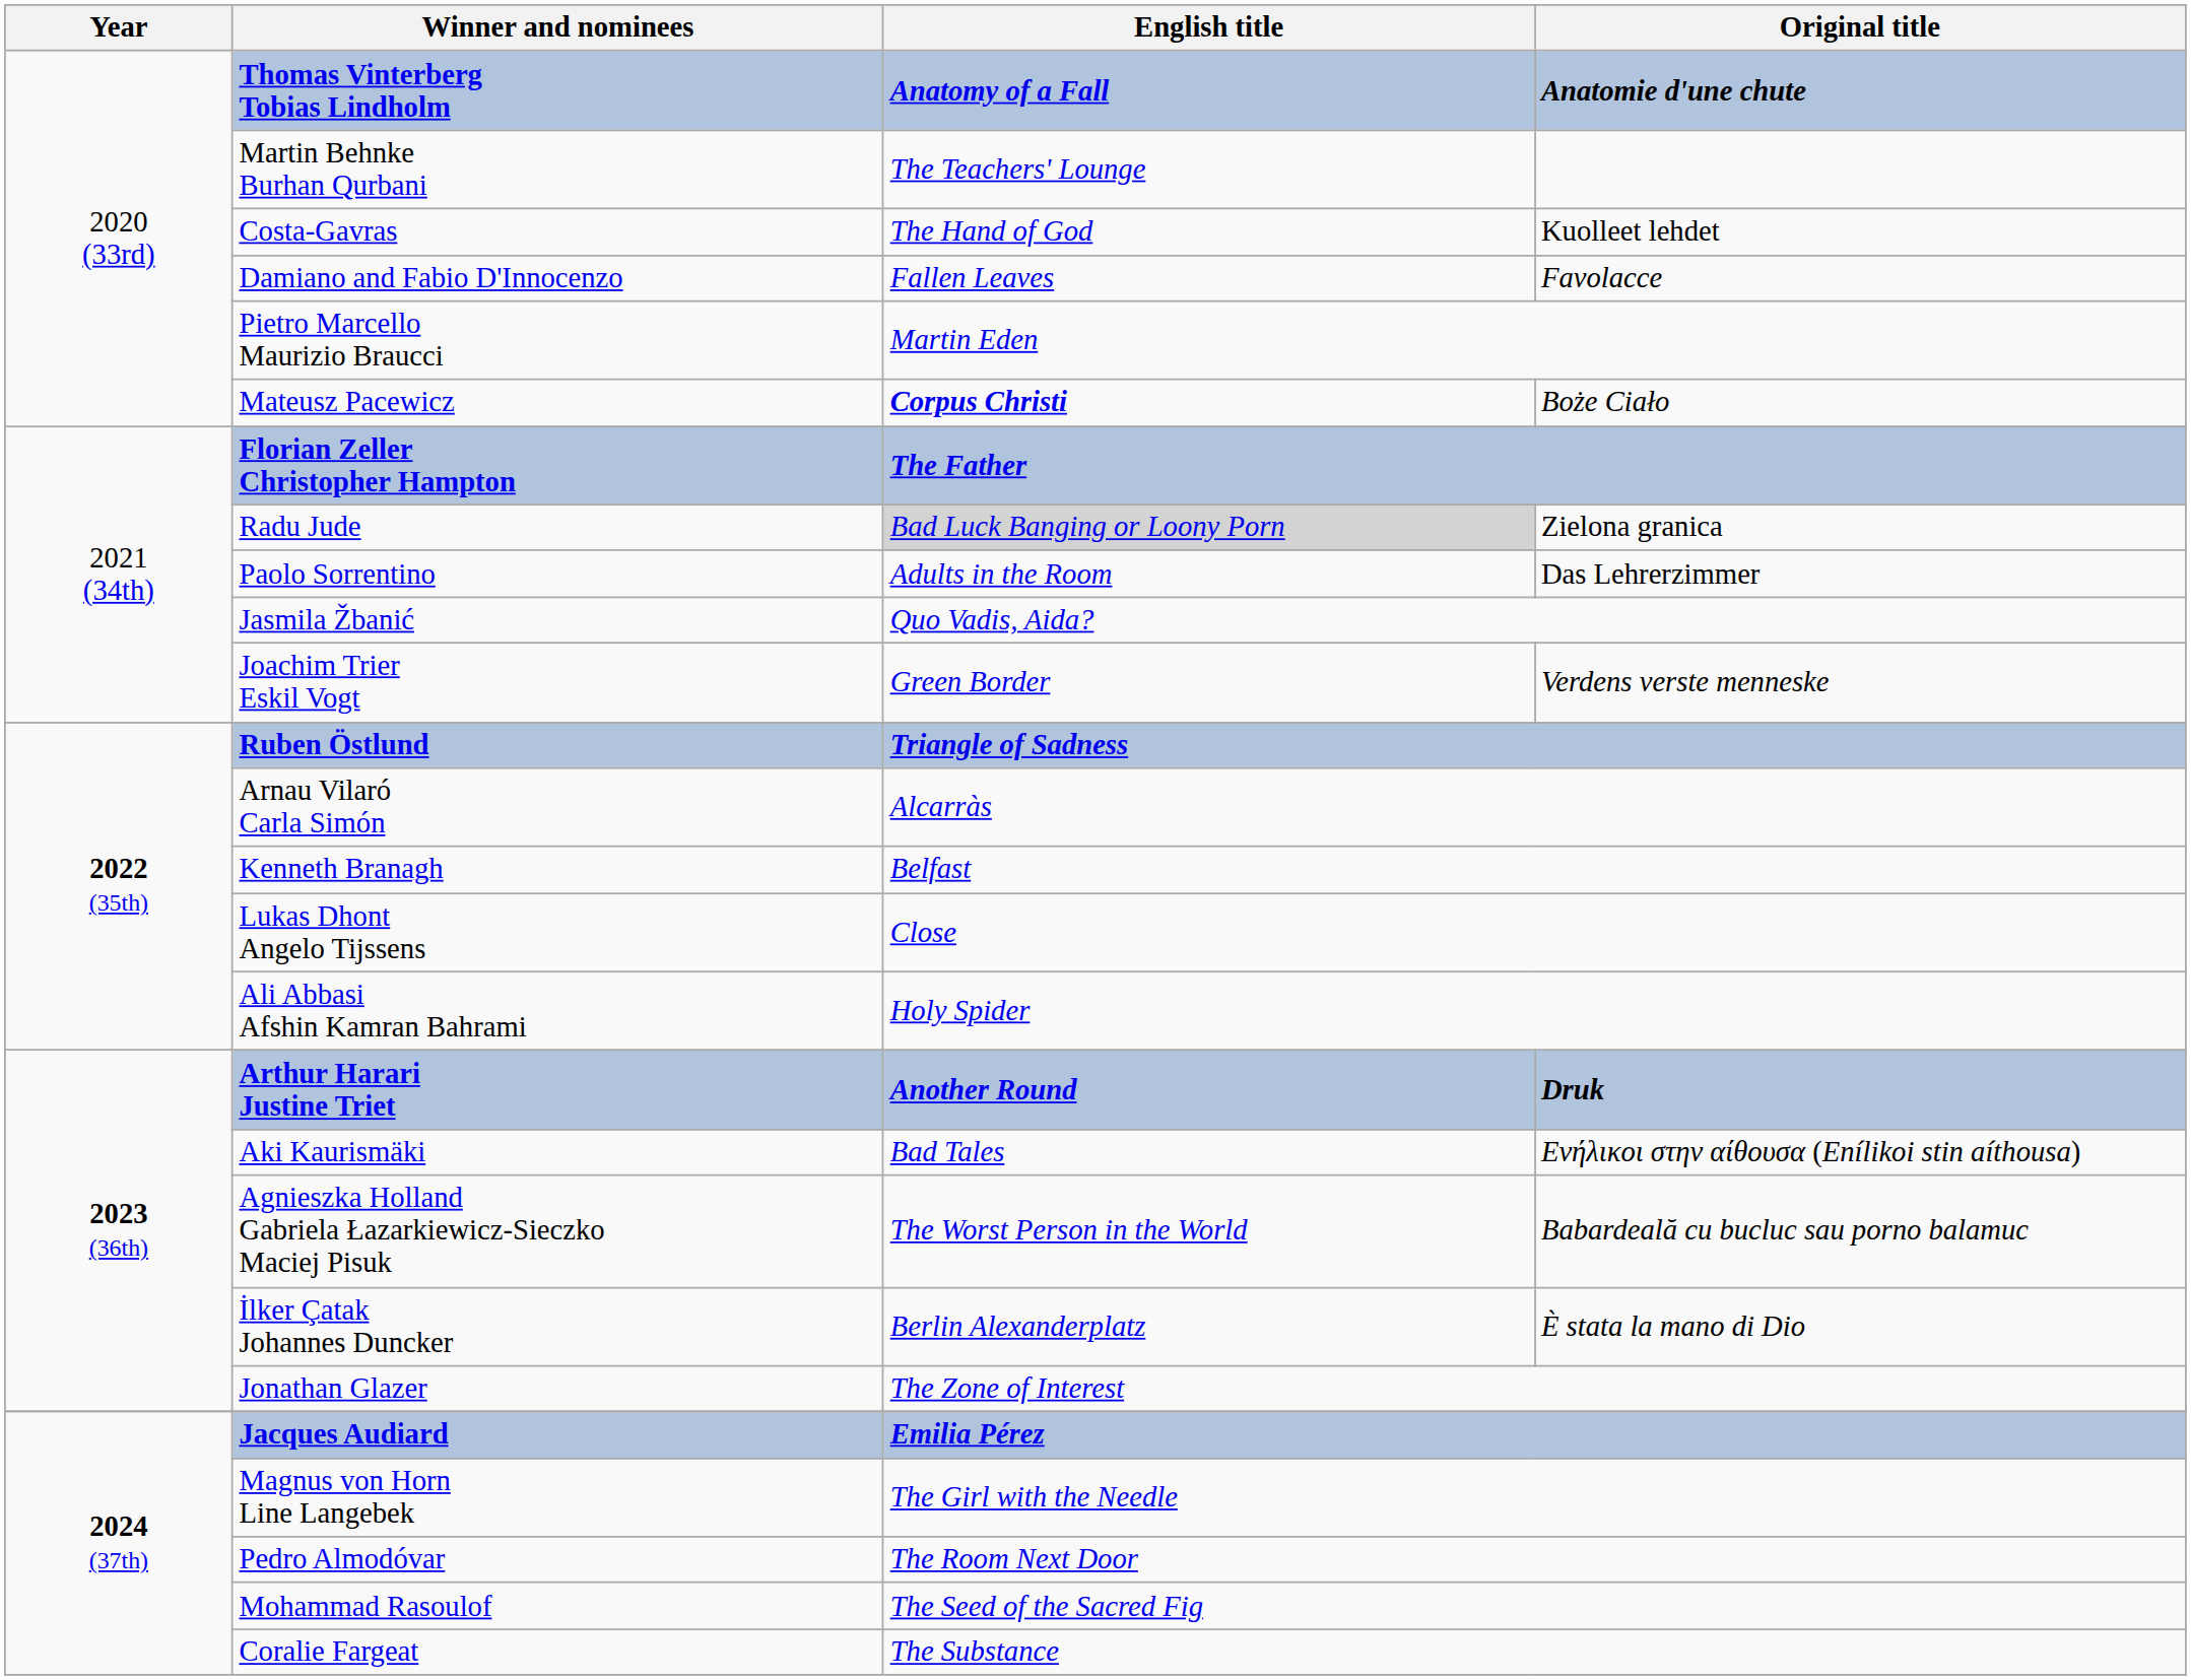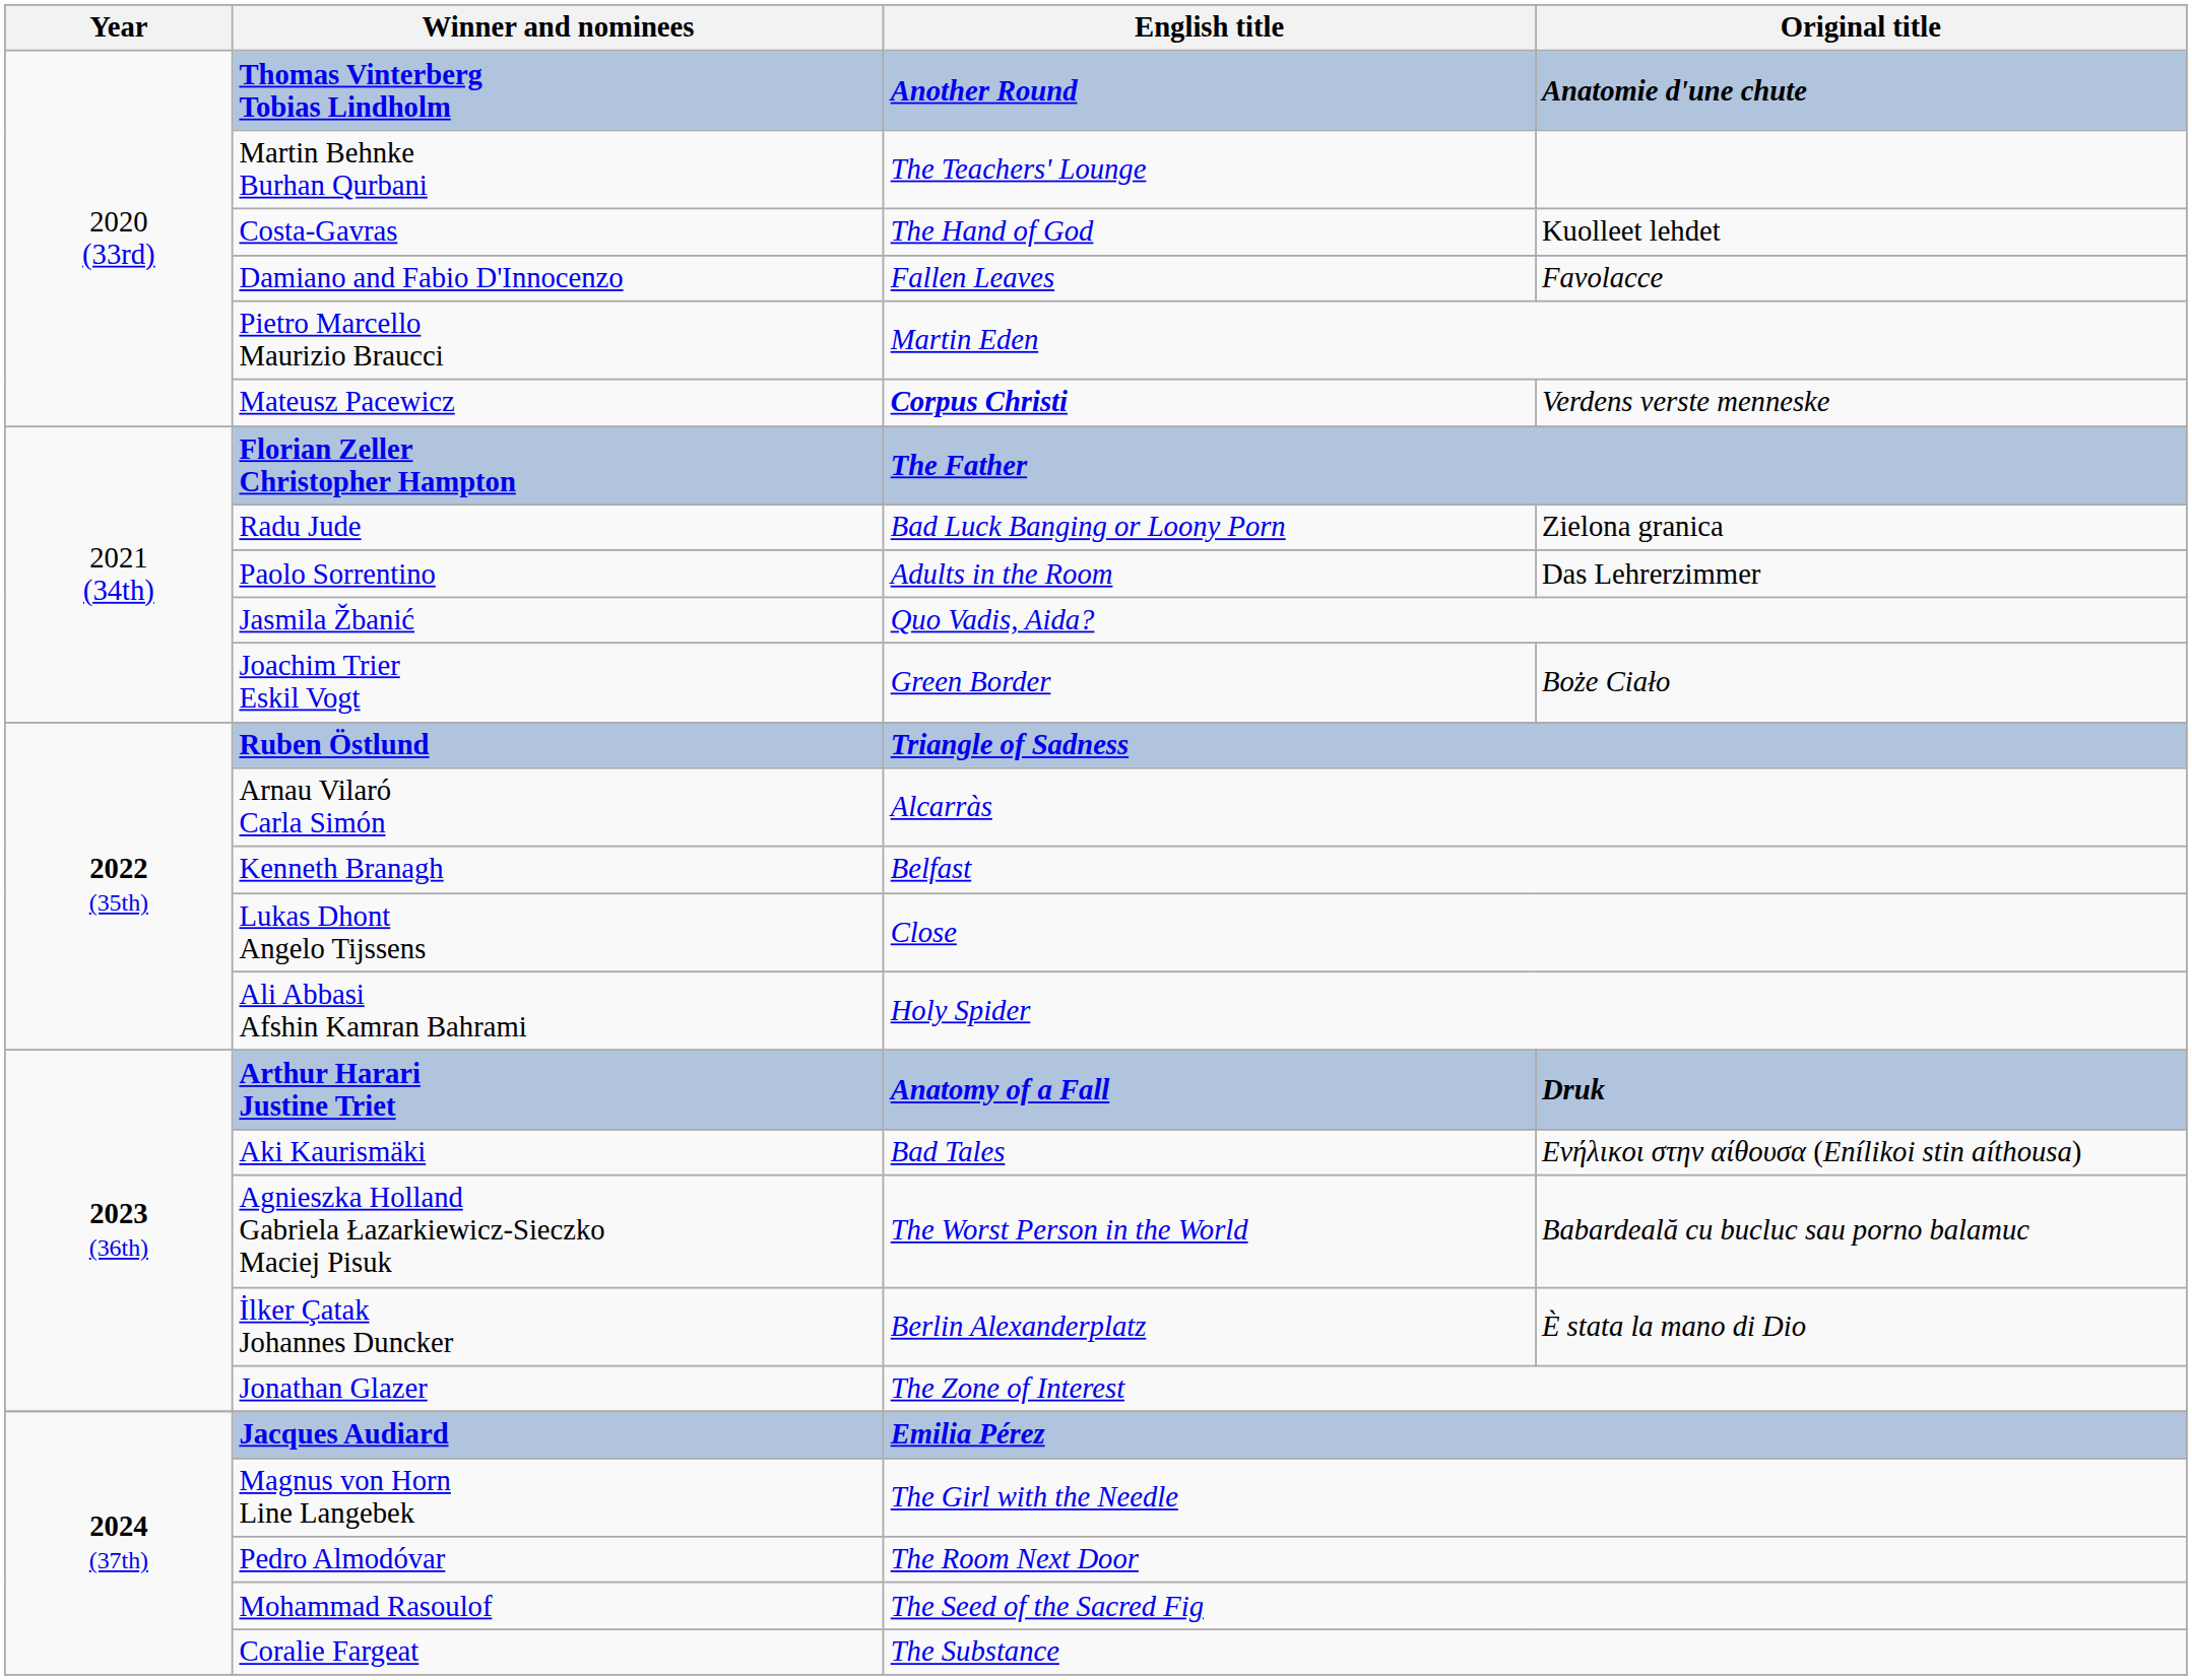 <table class="wikitable" width="95%" cellpadding="5">
 <tr>
 <th width="100"><strong>Year</strong></th>
 <th width="300"><strong>Winner and nominees</strong></th>
 <th width="300"><strong>English title</strong></th>
 <th width="300"><strong>Original title</strong></th>
 </tr>
 <tr>
 <td rowspan="6" style="text-align:center;">2020<br><a href='#'>(33rd)</a><br></td>
 <td style="background:#B0C4DE;"><strong><a href='#'>Thomas Vinterberg</a><br> <a href='#'>Tobias Lindholm</a></strong></td>
-<td style="background:#B0C4DE;"><strong><em><a href='#'>Anatomy of a Fall</a></em></strong></td>
+<td style="background:#B0C4DE;"><strong><em><a href='#'>Another Round</a></em></strong></td>
 <td style="background:#B0C4DE;"><strong><em>Anatomie d'une chute</em></strong></td>
 </tr>
 <tr>
 <td>Martin Behnke<br> <a href='#'>Burhan Qurbani</a></td>
 <td><em><a href='#'>The Teachers' Lounge</a></em></td>
 <td></td>
 </tr>
 <tr>
 <td><a href='#'>Costa-Gavras</a></td>
 <td><em><a href='#'>The Hand of God</a></em></td>
 <td>Kuolleet lehdet</td>
 </tr>
 <tr>
 <td><a href='#'>Damiano and Fabio D'Innocenzo</a></td>
 <td><em><a href='#'>Fallen Leaves</a></em></td>
 <td><em>Favolacce</em></td>
 </tr>
 <tr>
 <td><a href='#'>Pietro Marcello</a> <br> Maurizio Braucci</td>
 <td colspan="2"><em><a href='#'>Martin Eden</a></em></td>
 </tr>
 <tr>
 <td><a href='#'>Mateusz Pacewicz</a></td>
 <td><strong><em><a href='#'>Corpus Christi</a></em></strong></td>
-<td><em>Boże Ciało</em></td>
+<td><em>Verdens verste menneske</em></td>
 </tr>
 <tr>
 <td rowspan="5" style="text-align:center;">2021<br><a href='#'>(34th)</a><br></td>
 <td style="background:#B0C4DE;"><strong> <a href='#'>Florian Zeller</a><br> <a href='#'>Christopher Hampton</a></strong></td>
 <td colspan="2" style="background:#B0C4DE;"><strong><em><a href='#'>The Father</a></em></strong></td>
 </tr>
 <tr>
 <td><a href='#'>Radu Jude</a></td>
-<td style="background: lightgrey;"><em><a href='#'>Bad Luck Banging or Loony Porn</a></em></td>
+<td><em><a href='#'>Bad Luck Banging or Loony Porn</a></em></td>
 <td>Zielona granica</td>
 </tr>
 <tr>
 <td><a href='#'>Paolo Sorrentino</a></td>
 <td><em><a href='#'>Adults in the Room</a></em></td>
 <td>Das Lehrerzimmer</td>
 </tr>
 <tr>
 <td><a href='#'>Jasmila Žbanić</a></td>
 <td colspan="2"><em><a href='#'>Quo Vadis, Aida?</a></em></td>
 </tr>
 <tr>
 <td><a href='#'>Joachim Trier</a><br> <a href='#'>Eskil Vogt</a></td>
 <td><em><a href='#'>Green Border</a></em></td>
-<td><em>Verdens verste menneske</em></td>
+<td><em>Boże Ciało</em></td>
 </tr>
 <tr>
 <td rowspan="5" align="center"><strong>2022</strong><br><small><a href='#'>(35th)</a></small><br></td>
 <td style="background:#B0C4DE;"><strong><a href='#'>Ruben Östlund</a></strong></td>
 <td colspan="2" style="background:#B0C4DE;"><strong><em><a href='#'>Triangle of Sadness</a></em></strong></td>
 </tr>
 <tr>
 <td>Arnau Vilaró<br> <a href='#'>Carla Simón</a></td>
 <td colspan="2"><em><a href='#'>Alcarràs</a></em></td>
 </tr>
 <tr>
 <td><a href='#'>Kenneth Branagh</a></td>
 <td colspan="2"><em><a href='#'>Belfast</a></em></td>
 </tr>
 <tr>
 <td><a href='#'>Lukas Dhont</a><br> Angelo Tijssens</td>
 <td colspan="2"><em><a href='#'>Close</a></em></td>
 </tr>
 <tr>
 <td><a href='#'>Ali Abbasi</a><br> Afshin Kamran Bahrami</td>
 <td colspan="2"><em><a href='#'>Holy Spider</a></em></td>
 </tr>
 <tr>
 <td rowspan="5" align="center"><strong>2023</strong><br><small><a href='#'>(36th)</a></small><br></td>
 <td style="background:#B0C4DE;"><strong> <a href='#'>Arthur Harari</a><br> <a href='#'>Justine Triet</a></strong></td>
-<td style="background:#B0C4DE;"><strong><em><a href='#'>Another Round</a></em></strong></td>
+<td style="background:#B0C4DE;"><strong><em><a href='#'>Anatomy of a Fall</a></em></strong></td>
 <td style="background:#B0C4DE;"><strong><em>Druk</em></strong></td>
 </tr>
 <tr>
 <td><a href='#'>Aki Kaurismäki</a></td>
 <td><em><a href='#'>Bad Tales</a></em></td>
 <td><em>Ενήλικοι στην αίθουσα</em> (<em>Enílikoi stin aíthousa</em>)</td>
 </tr>
 <tr>
 <td><a href='#'>Agnieszka Holland</a><br> Gabriela Łazarkiewicz-Sieczko<br> Maciej Pisuk</td>
 <td><em><a href='#'>The Worst Person in the World</a></em></td>
 <td><em>Babardeală cu bucluc sau porno balamuc</em></td>
 </tr>
 <tr>
 <td><a href='#'>İlker Çatak</a><br> Johannes Duncker</td>
 <td><em><a href='#'>Berlin Alexanderplatz</a></em></td>
 <td><em>È stata la mano di Dio</em></td>
 </tr>
 <tr>
 <td><a href='#'>Jonathan Glazer</a></td>
 <td colspan="2"><em><a href='#'>The Zone of Interest</a></em></td>
 </tr>
 <tr>
 </tr>
 <tr>
 <td rowspan="5" align="center"><strong>2024</strong><br><small><a href='#'>(37th)</a></small><br></td>
 <td style="background:#B0C4DE;"><strong><a href='#'>Jacques Audiard</a></strong></td>
 <td colspan=2 style="background:#B0C4DE;"><strong><em><a href='#'>Emilia Pérez</a></em></strong></td>
 </tr>
 <tr>
 <td><a href='#'>Magnus von Horn</a><br> Line Langebek</td>
 <td colspan=2><em><a href='#'>The Girl with the Needle</a></em></td>
 </tr>
 <tr>
 <td><a href='#'>Pedro Almodóvar</a></td>
 <td colspan=2><em><a href='#'>The Room Next Door</a></em></td>
 </tr>
 <tr>
 <td><a href='#'>Mohammad Rasoulof</a></td>
 <td colspan=2><em><a href='#'>The Seed of the Sacred Fig</a></em></td>
 </tr>
 <tr>
 <td><a href='#'>Coralie Fargeat</a></td>
 <td colspan=2><em><a href='#'>The Substance</a></em></td>
 </tr>
 </table>
